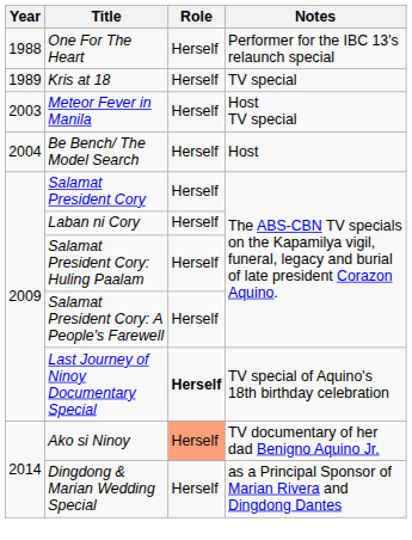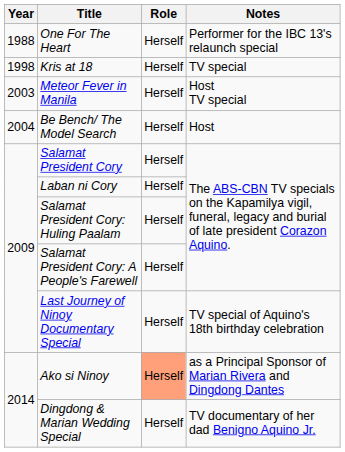 <table class="wikitable" style="width:70%;">
 <tr>
 <th>Year</th>
 <th>Title</th>
 <th>Role</th>
 <th>Notes</th>
 </tr>
 <tr>
 <td>1988</td>
 <td><em>One For The Heart</em></td>
 <td>Herself</td>
 <td>Performer for the IBC 13's relaunch special</td>
 </tr>
 <tr>
-<td>1989</td>
+<td>1998</td>
 <td><em>Kris at 18</em></td>
 <td>Herself</td>
 <td>TV special</td>
 </tr>
 <tr>
 <td>2003</td>
 <td><em><a href='#'>Meteor Fever in Manila</a></em></td>
 <td>Herself</td>
 <td>Host<br>TV special</td>
 </tr>
 <tr>
 <td>2004</td>
 <td><em>Be Bench/ The Model Search</em></td>
 <td>Herself</td>
 <td>Host</td>
 </tr>
 <tr>
 <td rowspan="5">2009</td>
 <td><em><a href='#'>Salamat President Cory</a></em></td>
 <td>Herself</td>
 <td rowspan="4">The <a href='#'>ABS-CBN</a> TV specials on the Kapamilya vigil, funeral, legacy and burial of late president <a href='#'>Corazon Aquino</a>.</td>
 </tr>
 <tr>
 <td><em>Laban ni Cory</em></td>
 <td>Herself</td>
 </tr>
 <tr>
 <td><em>Salamat President Cory: Huling Paalam</em></td>
 <td>Herself</td>
 </tr>
 <tr>
 <td><em>Salamat President Cory: A People's Farewell</em></td>
 <td>Herself</td>
 </tr>
 <tr>
 <td><em><a href='#'>Last Journey of Ninoy Documentary Special</a></em></td>
-<td><strong>Herself</strong></td>
+<td>Herself</td>
 <td>TV special of Aquino's 18th birthday celebration</td>
 </tr>
 <tr>
 <td rowspan="2">2014</td>
 <td><em>Ako si Ninoy</em></td>
 <td style="background: lightsalmon;">Herself</td>
-<td>TV documentary of her dad <a href='#'>Benigno Aquino Jr.</a></td>
+<td>as a Principal Sponsor of <a href='#'>Marian Rivera</a> and <a href='#'>Dingdong Dantes</a></td>
 </tr>
 <tr>
 <td><em>Dingdong & Marian Wedding Special</em></td>
 <td>Herself</td>
-<td>as a Principal Sponsor of <a href='#'>Marian Rivera</a> and <a href='#'>Dingdong Dantes</a></td>
+<td>TV documentary of her dad <a href='#'>Benigno Aquino Jr.</a></td>
 </tr>
 </table>
